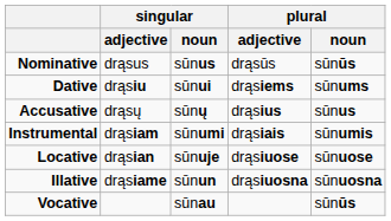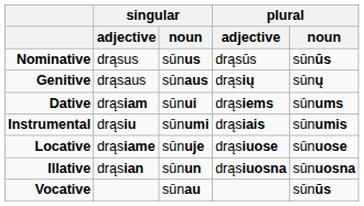 <table class="wikitable">
 <tr>
 <th> </th>
 <th colspan=2>singular</th>
 <th colspan=2>plural</th>
 </tr>
 <tr>
 <th> </th>
 <th>adjective</th>
 <th>noun</th>
 <th>adjective</th>
 <th>noun</th>
 </tr>
 <tr>
 <td align="right"><strong>Nominative</strong></td>
 <td>drąsus</td>
 <td>sūn<strong>us</strong></td>
 <td>drąsūs</td>
 <td>sūn<strong>ūs</strong></td>
 </tr>
 <tr>
+<td align="right"><strong>Genitive</strong></td>
+<td>drąsaus</td>
+<td>sūn<strong>aus</strong></td>
+<td>drąs<strong>ių</strong></td>
+<td>sūn<strong>ų</strong></td>
+</tr>
+<tr>
 <td align="right"><strong>Dative</strong></td>
-<td>drąs<strong>iu</strong></td>
+<td>drąs<strong>iam</strong></td>
 <td>sūn<strong>ui</strong></td>
 <td>drąs<strong>iems</strong></td>
 <td>sūn<strong>ums</strong></td>
 </tr>
 <tr>
-<td align="right"><strong>Accusative</strong></td>
-<td>drąsų</td>
-<td>sūn<strong>ų</strong></td>
-<td>drąs<strong>ius</strong></td>
-<td>sūn<strong>us</strong></td>
-</tr>
-<tr>
 <td align="right"><strong>Instrumental</strong></td>
-<td>drąs<strong>iam</strong></td>
+<td>drąs<strong>iu</strong></td>
 <td>sūn<strong>umi</strong></td>
 <td>drąs<strong>iais</strong></td>
 <td>sūn<strong>umis</strong></td>
 </tr>
 <tr>
 <td align="right"><strong>Locative</strong></td>
-<td>drąs<strong>ian</strong></td>
+<td>drąs<strong>iame</strong></td>
 <td>sūn<strong>uje</strong></td>
 <td>drąs<strong>iuose</strong></td>
 <td>sūn<strong>uose</strong></td>
 </tr>
 <tr>
 <td align="right"><strong>Illative</strong></td>
-<td>drąs<strong>iame</strong></td>
+<td>drąs<strong>ian</strong></td>
 <td>sūn<strong>un</strong></td>
 <td>drąs<strong>iuosna</strong></td>
 <td>sūn<strong>uosna</strong></td>
 </tr>
 <tr>
 <td align="right"><strong>Vocative</strong></td>
 <td></td>
 <td>sūn<strong>au</strong></td>
 <td></td>
 <td>sūn<strong>ūs</strong></td>
 </tr>
 </table>
